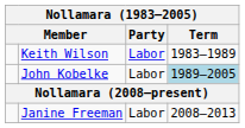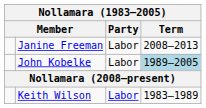 <table class="wikitable">
 <tr>
 <th colspan="4">Nollamara (1983–2005)</th>
 </tr>
 <tr>
 <th colspan="2">Member</th>
 <th>Party</th>
 <th>Term</th>
 </tr>
 <tr>
 <td> </td>
-<td><a href='#'>Keith Wilson</a></td>
-<td><a href='#'>Labor</a></td>
-<td>1983–1989</td>
+<td><a href='#'>Janine Freeman</a></td>
+<td>Labor</td>
+<td>2008–2013</td>
 </tr>
 <tr>
 <td> </td>
 <td><a href='#'>John Kobelke</a></td>
 <td>Labor</td>
 <td style="background: lightblue;">1989–2005</td>
 </tr>
 <tr>
 <th colspan="4">Nollamara (2008–present)</th>
 </tr>
 <tr>
 <td> </td>
-<td><a href='#'>Janine Freeman</a></td>
-<td>Labor</td>
-<td>2008–2013</td>
+<td><a href='#'>Keith Wilson</a></td>
+<td><a href='#'>Labor</a></td>
+<td>1983–1989</td>
 </tr>
 </table>
